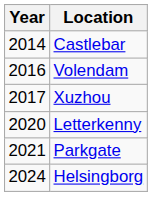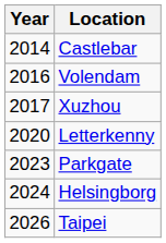 <table class="wikitable">
 <tr>
 <th scope="col">Year</th>
 <th scope="col">Location</th>
 </tr>
 <tr>
 <td>2014</td>
 <td> <a href='#'>Castlebar</a></td>
 </tr>
 <tr>
 <td>2016</td>
 <td> <a href='#'>Volendam</a></td>
 </tr>
 <tr>
 <td>2017</td>
 <td> <a href='#'>Xuzhou</a></td>
 </tr>
 <tr>
 <td>2020</td>
 <td> <a href='#'>Letterkenny</a></td>
 </tr>
 <tr>
-<td>2021</td>
+<td>2023</td>
 <td> <a href='#'>Parkgate</a></td>
 </tr>
 <tr>
 <td>2024</td>
 <td> <a href='#'>Helsingborg</a></td>
 </tr>
+<tr>
+<td>2026</td>
+<td> <a href='#'>Taipei</a></td>
+</tr>
 </table>
